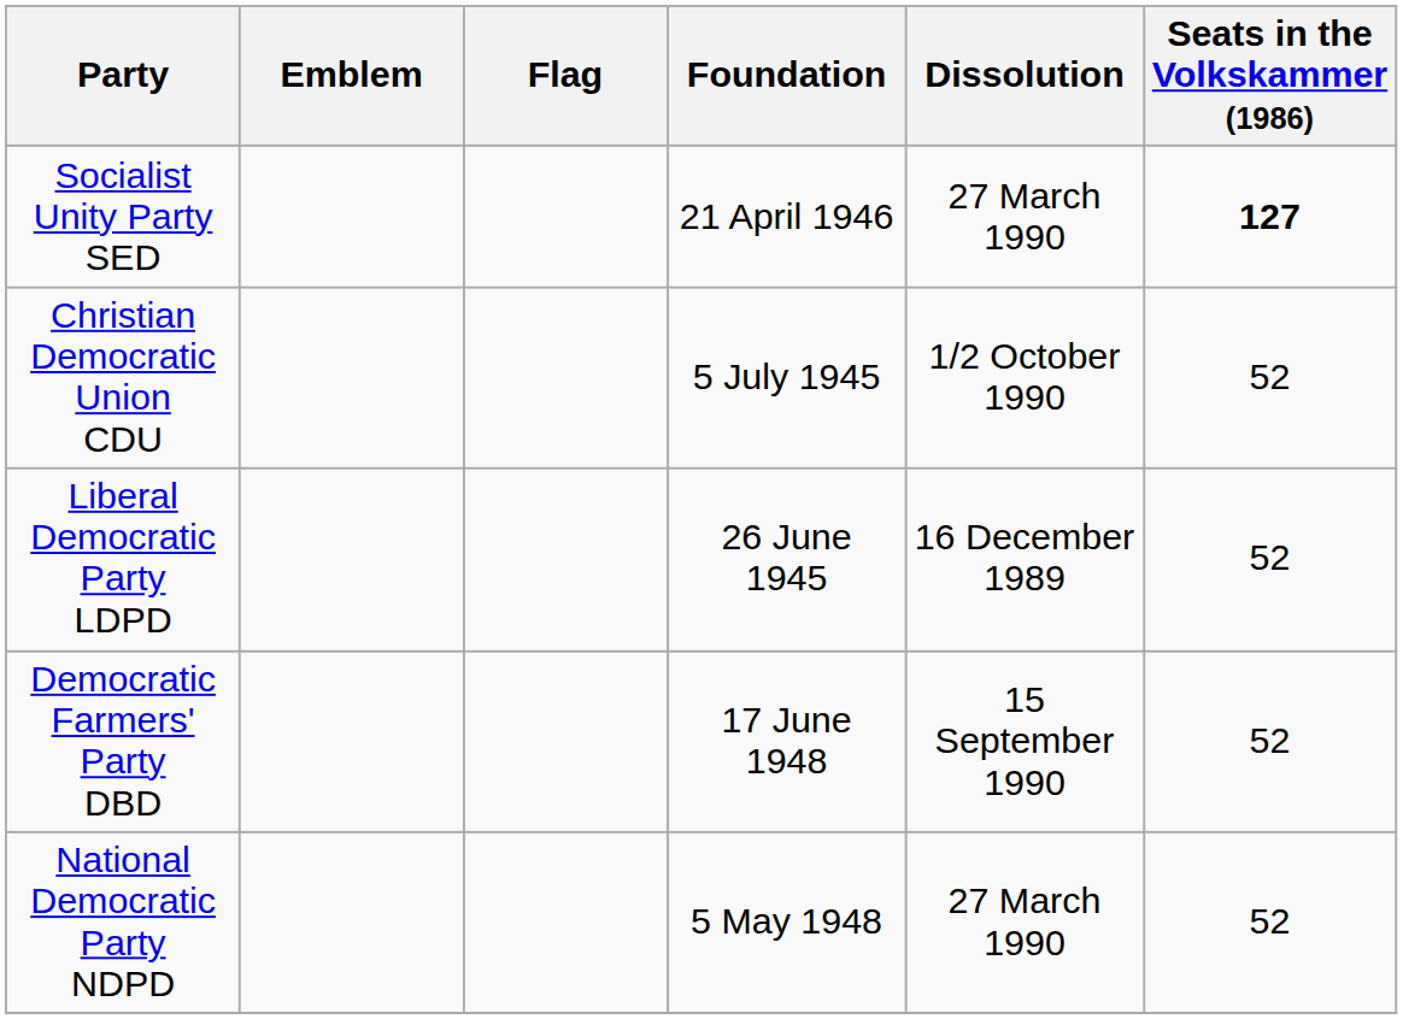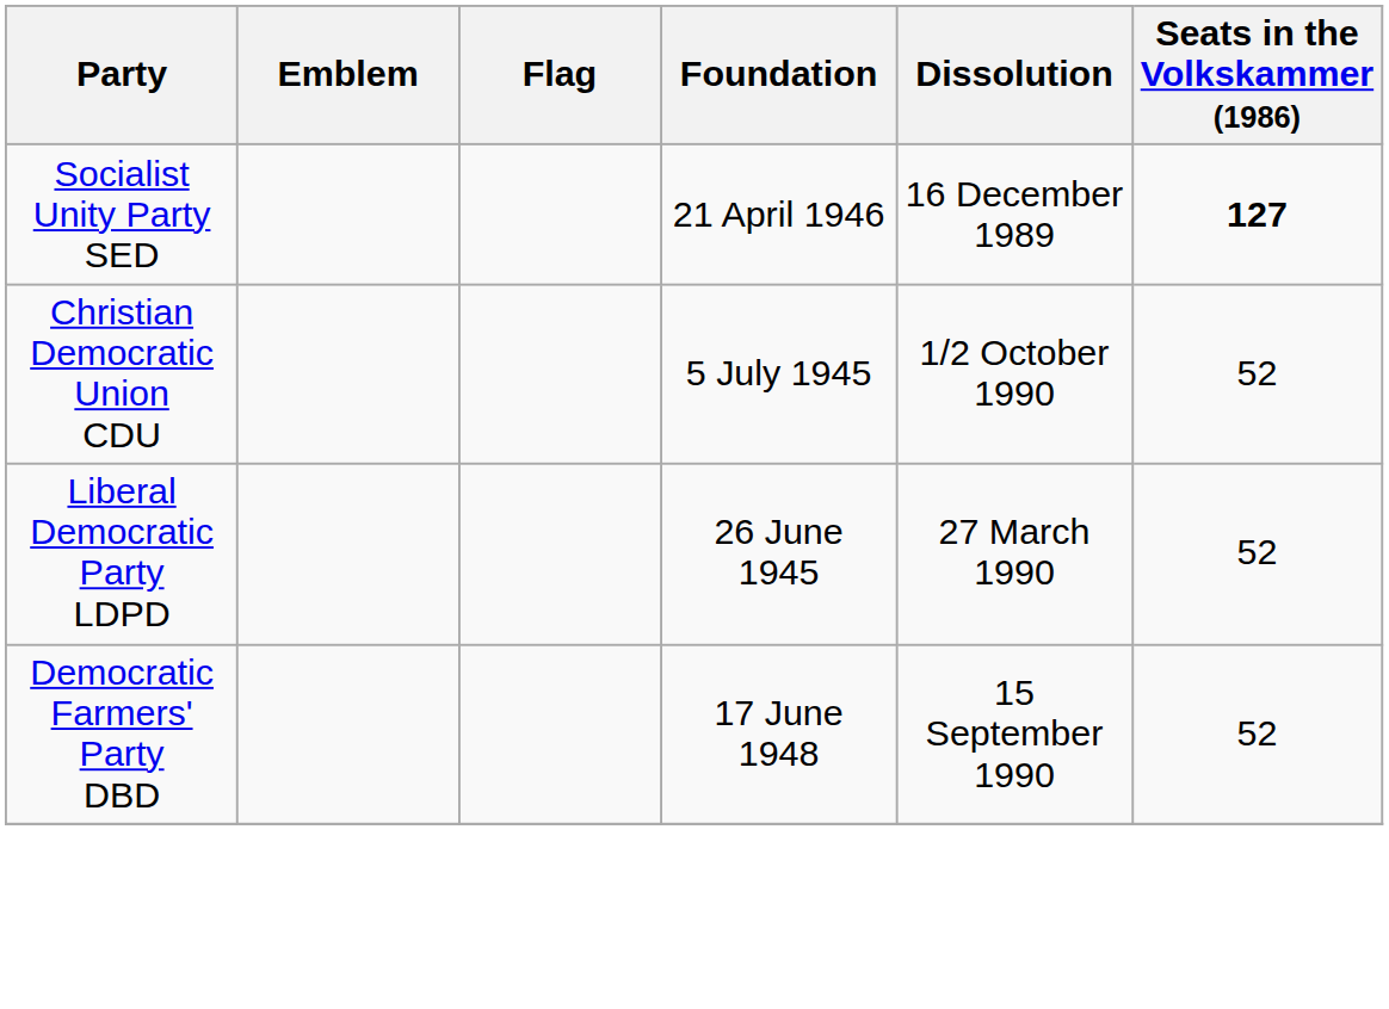 <table class="wikitable" style="text-align:center;">
 <tr style="background:#efefef;">
 <th style="width:100px;">Party</th>
 <th style="width:100px;">Emblem</th>
 <th style="width:100px;">Flag</th>
 <th style="width:100px; text-align:center;">Foundation</th>
 <th style="width:100px; text-align:center;">Dissolution</th>
 <th style="width:100px; text-align:center;">Seats in the <a href='#'>Volkskammer</a> <small>(1986)</small></th>
 </tr>
 <tr>
 <td><a href='#'>Socialist Unity Party</a><br>SED</td>
 <td></td>
 <td></td>
 <td>21 April 1946</td>
-<td>27 March 1990</td>
+<td>16 December 1989</td>
 <td><strong>127</strong></td>
 </tr>
 <tr>
 <td><a href='#'>Christian Democratic Union</a><br>CDU</td>
 <td></td>
 <td></td>
 <td>5 July 1945</td>
 <td>1/2 October 1990</td>
 <td>52</td>
 </tr>
 <tr>
 <td><a href='#'>Liberal Democratic Party</a><br>LDPD</td>
 <td></td>
 <td></td>
 <td>26 June 1945</td>
-<td>16 December 1989</td>
+<td>27 March 1990</td>
 <td>52</td>
 </tr>
 <tr>
 <td><a href='#'>Democratic Farmers' Party</a><br>DBD</td>
 <td></td>
 <td></td>
 <td>17 June 1948</td>
 <td>15 September 1990</td>
 <td>52</td>
 </tr>
 <tr>
-<td><a href='#'>National Democratic Party</a><br>NDPD</td>
-<td></td>
-<td></td>
-<td>5 May 1948</td>
-<td>27 March 1990</td>
-<td>52</td>
-</tr>
-<tr>
 </tr>
 </table>
